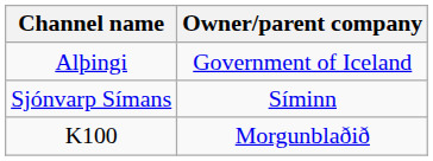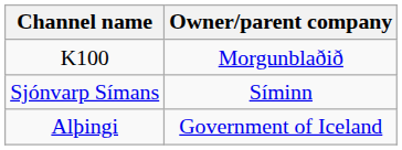 <table class="wikitable sortable" style="border-collapse:collapse; text-align:center">
 <tr>
 <th>Channel name</th>
 <th>Owner/parent company</th>
 </tr>
 <tr>
-<td><a href='#'>Alþingi</a></td>
-<td><a href='#'>Government of Iceland</a></td>
+<td>K100</td>
+<td><a href='#'>Morgunblaðið</a></td>
 </tr>
 <tr>
 <td><a href='#'>Sjónvarp Símans</a></td>
 <td><a href='#'>Síminn</a></td>
 </tr>
 <tr>
-<td>K100</td>
-<td><a href='#'>Morgunblaðið</a></td>
+<td><a href='#'>Alþingi</a></td>
+<td><a href='#'>Government of Iceland</a></td>
 </tr>
 </table>
